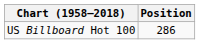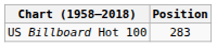 <table class="wikitable plainrowheaders">
 <tr>
 <th>Chart (1958–2018)</th>
 <th>Position</th>
 </tr>
 <tr>
 <td>US <em>Billboard</em> Hot 100</td>
-<td style="text-align:center;">286</td>
+<td style="text-align:center;">283</td>
 </tr>
 </table>
